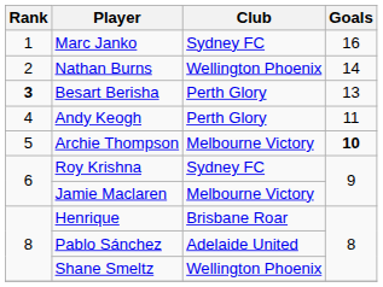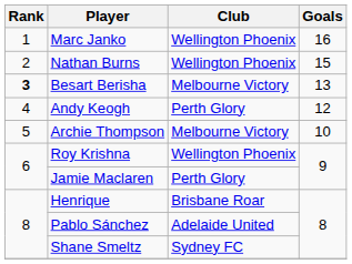 <table class="wikitable" style="text-align:center">
 <tr>
 <th>Rank</th>
 <th>Player</th>
 <th>Club</th>
 <th>Goals</th>
 </tr>
 <tr>
 <td rowspan=1>1</td>
 <td align="left"> <a href='#'>Marc Janko</a></td>
-<td align="left"><a href='#'>Sydney FC</a></td>
+<td align="left"><a href='#'>Wellington Phoenix</a></td>
 <td>16</td>
 </tr>
 <tr>
 <td rowspan=1>2</td>
 <td align="left"> <a href='#'>Nathan Burns</a></td>
 <td align="left"><a href='#'>Wellington Phoenix</a></td>
-<td rowspan=1>14</td>
+<td rowspan=1>15</td>
 </tr>
 <tr>
 <td rowspan=1><strong>3</strong></td>
 <td align="left"> <a href='#'>Besart Berisha</a></td>
-<td align="left"><a href='#'>Perth Glory</a></td>
+<td align="left"><a href='#'>Melbourne Victory</a></td>
 <td rowspan=1>13</td>
 </tr>
 <tr>
 <td rowspan=1>4</td>
 <td align="left"> <a href='#'>Andy Keogh</a></td>
 <td align="left"><a href='#'>Perth Glory</a></td>
-<td>11</td>
+<td>12</td>
 </tr>
 <tr>
 <td rowspan=1>5</td>
 <td align="left"> <a href='#'>Archie Thompson</a></td>
 <td align="left"><a href='#'>Melbourne Victory</a></td>
-<td rowspan=1><strong>10</strong></td>
+<td rowspan=1>10</td>
 </tr>
 <tr>
 <td rowspan=2>6</td>
 <td align="left"> <a href='#'>Roy Krishna</a></td>
-<td align="left"><a href='#'>Sydney FC</a></td>
+<td align="left"><a href='#'>Wellington Phoenix</a></td>
 <td rowspan=2>9</td>
 </tr>
 <tr>
 <td align="left"> <a href='#'>Jamie Maclaren</a></td>
-<td align="left"><a href='#'>Melbourne Victory</a></td>
+<td align="left"><a href='#'>Perth Glory</a></td>
 </tr>
 <tr>
 <td rowspan=3>8</td>
 <td align="left"> <a href='#'>Henrique</a></td>
 <td align="left"><a href='#'>Brisbane Roar</a></td>
 <td rowspan=3>8</td>
 </tr>
 <tr>
 <td align="left"> <a href='#'>Pablo Sánchez</a></td>
 <td align="left"><a href='#'>Adelaide United</a></td>
 </tr>
 <tr>
 <td align="left"> <a href='#'>Shane Smeltz</a></td>
-<td align="left"><a href='#'>Wellington Phoenix</a></td>
+<td align="left"><a href='#'>Sydney FC</a></td>
 </tr>
 <tr>
 </tr>
 </table>
